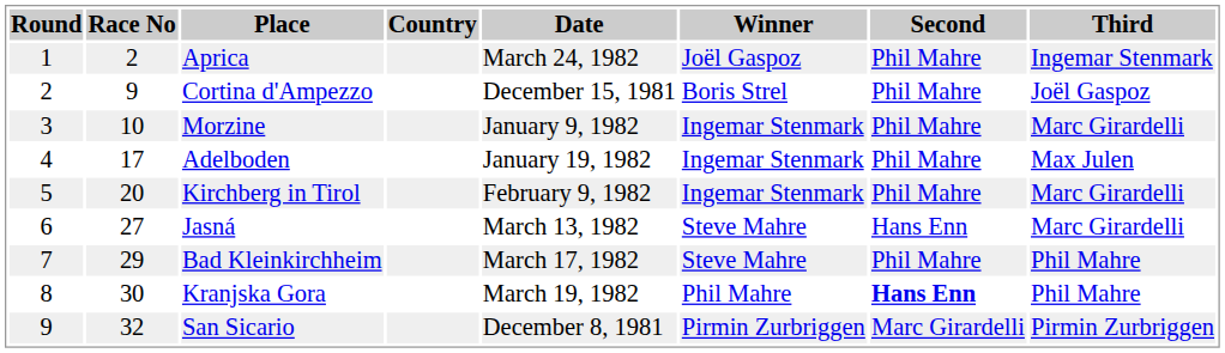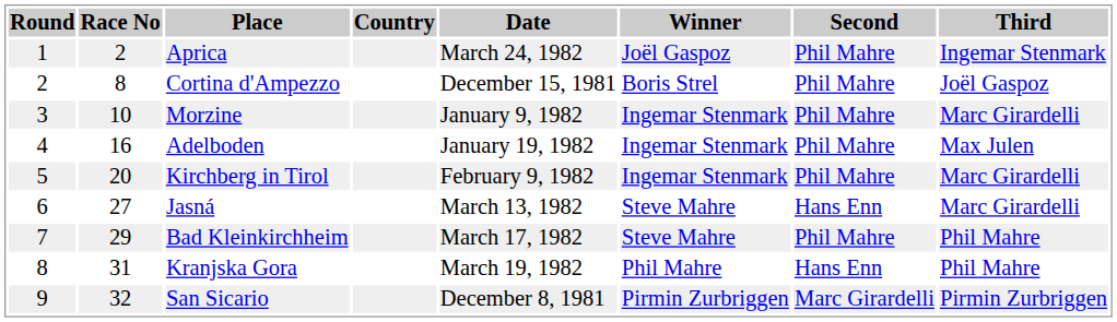 <table border="0" style="border: 1px solid #999; background-color:#FFFFFF; text-align:center">
 <tr align="center" bgcolor="#CCCCCC">
 <th>Round</th>
 <th>Race No</th>
 <th>Place</th>
 <th>Country</th>
 <th>Date</th>
 <th>Winner</th>
 <th>Second</th>
 <th>Third</th>
 </tr>
 <tr bgcolor="#EFEFEF">
 <td>1</td>
 <td>2</td>
 <td align="left"><a href='#'>Aprica</a></td>
 <td align="left"></td>
 <td align="left">March 24, 1982</td>
 <td align="left"> <a href='#'>Joël Gaspoz</a></td>
 <td align="left"> <a href='#'>Phil Mahre</a></td>
 <td align="left"> <a href='#'>Ingemar Stenmark</a></td>
 </tr>
 <tr>
 <td>2</td>
-<td>9</td>
+<td>8</td>
 <td align="left"><a href='#'>Cortina d'Ampezzo</a></td>
 <td align="left"></td>
 <td align="left">December 15, 1981</td>
 <td align="left"> <a href='#'>Boris Strel</a></td>
 <td align="left"> <a href='#'>Phil Mahre</a></td>
 <td align="left"> <a href='#'>Joël Gaspoz</a></td>
 </tr>
 <tr bgcolor="#EFEFEF">
 <td>3</td>
 <td>10</td>
 <td align="left"><a href='#'>Morzine</a></td>
 <td align="left"></td>
 <td align="left">January 9, 1982</td>
 <td align="left"> <a href='#'>Ingemar Stenmark</a></td>
 <td align="left"> <a href='#'>Phil Mahre</a></td>
 <td align="left"> <a href='#'>Marc Girardelli</a></td>
 </tr>
 <tr>
 <td>4</td>
-<td>17</td>
+<td>16</td>
 <td align="left"><a href='#'>Adelboden</a></td>
 <td align="left"></td>
 <td align="left">January 19, 1982</td>
 <td align="left"> <a href='#'>Ingemar Stenmark</a></td>
 <td align="left"> <a href='#'>Phil Mahre</a></td>
 <td align="left"> <a href='#'>Max Julen</a></td>
 </tr>
 <tr bgcolor="#EFEFEF">
 <td>5</td>
 <td>20</td>
 <td align="left"><a href='#'>Kirchberg in Tirol</a></td>
 <td align="left"></td>
 <td align="left">February 9, 1982</td>
 <td align="left"> <a href='#'>Ingemar Stenmark</a></td>
 <td align="left"> <a href='#'>Phil Mahre</a></td>
 <td align="left"> <a href='#'>Marc Girardelli</a></td>
 </tr>
 <tr>
 <td>6</td>
 <td>27</td>
 <td align="left"><a href='#'>Jasná</a></td>
 <td align="left"></td>
 <td align="left">March 13, 1982</td>
 <td align="left"> <a href='#'>Steve Mahre</a></td>
 <td align="left"> <a href='#'>Hans Enn</a></td>
 <td align="left"> <a href='#'>Marc Girardelli</a></td>
 </tr>
 <tr bgcolor="#EFEFEF">
 <td>7</td>
 <td>29</td>
 <td align="left"><a href='#'>Bad Kleinkirchheim</a></td>
 <td align="left"></td>
 <td align="left">March 17, 1982</td>
 <td align="left"> <a href='#'>Steve Mahre</a></td>
 <td align="left"> <a href='#'>Phil Mahre</a></td>
 <td align="left"> <a href='#'>Phil Mahre</a></td>
 </tr>
 <tr>
 <td>8</td>
-<td>30</td>
+<td>31</td>
 <td align="left"><a href='#'>Kranjska Gora</a></td>
 <td align="left"></td>
 <td align="left">March 19, 1982</td>
 <td align="left"> <a href='#'>Phil Mahre</a></td>
-<td align="left"><strong> <a href='#'>Hans Enn</a></strong></td>
+<td align="left"> <a href='#'>Hans Enn</a></td>
 <td align="left"> <a href='#'>Phil Mahre</a></td>
 </tr>
 <tr bgcolor="#EFEFEF">
 <td>9</td>
 <td>32</td>
 <td align="left"><a href='#'>San Sicario</a></td>
 <td align="left"></td>
 <td align="left">December 8, 1981</td>
 <td align="left"> <a href='#'>Pirmin Zurbriggen</a></td>
 <td align="left"> <a href='#'>Marc Girardelli</a></td>
 <td align="left"> <a href='#'>Pirmin Zurbriggen</a></td>
 </tr>
 </table>
